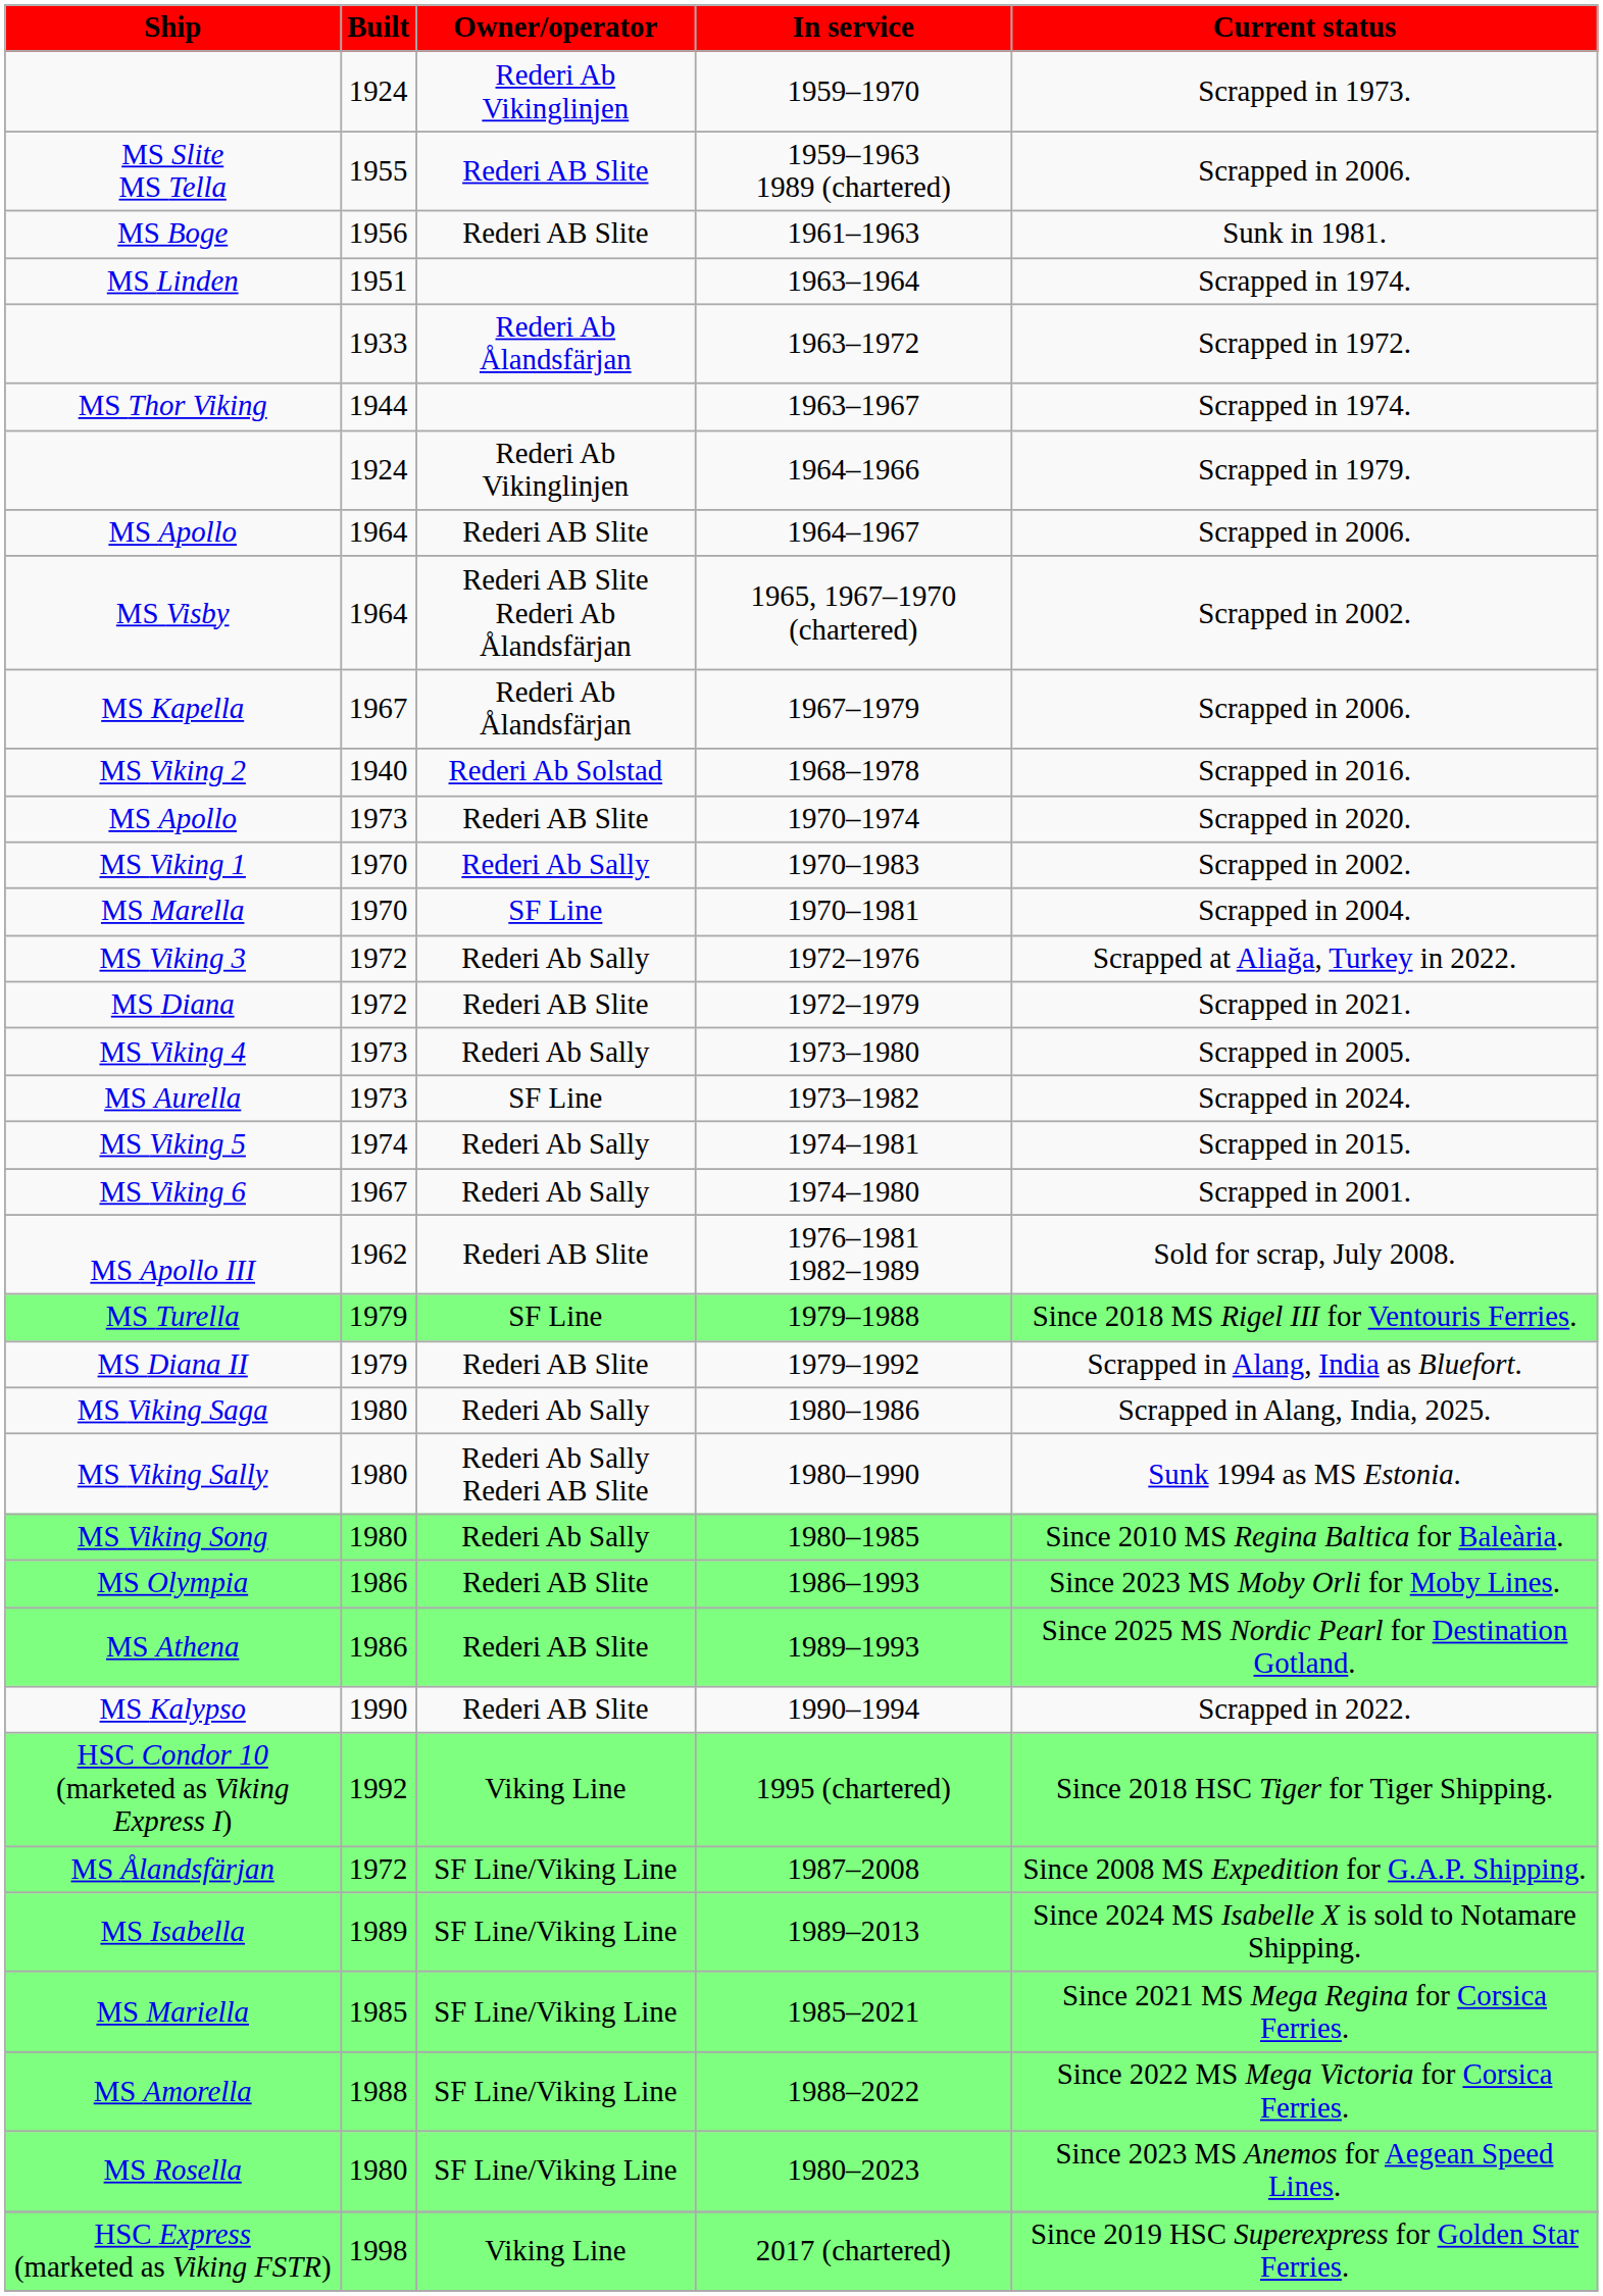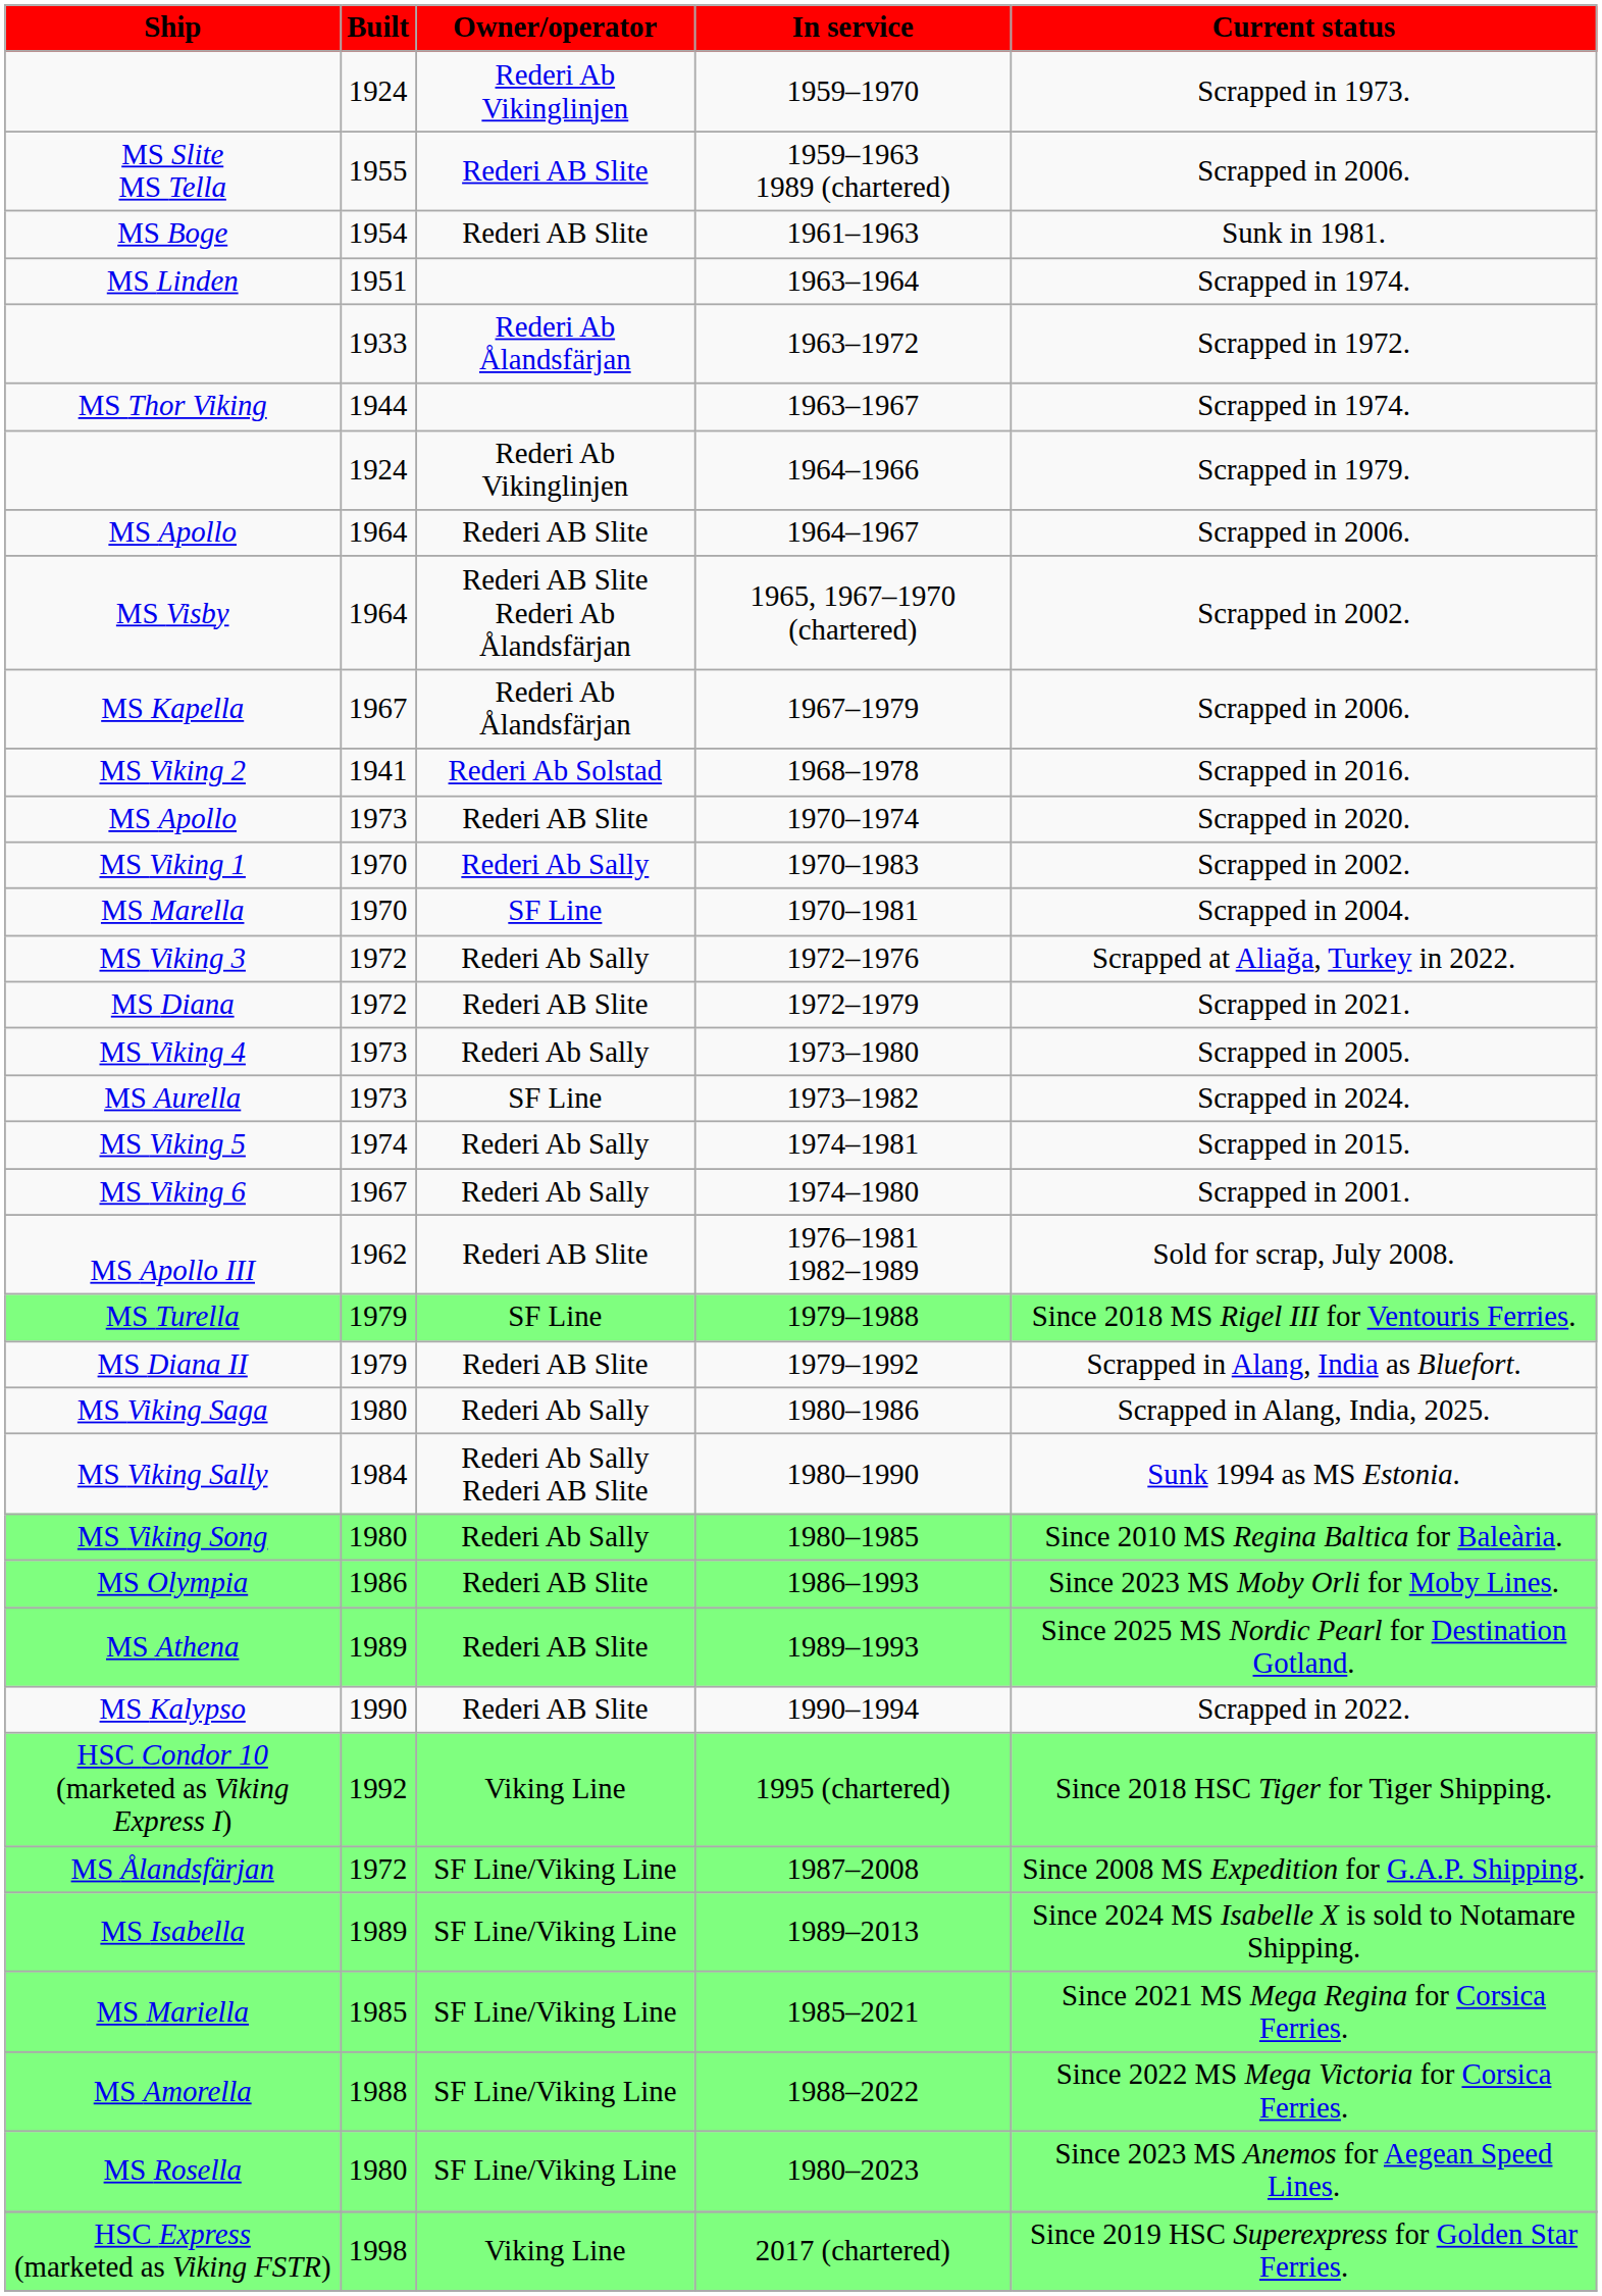 <table class="wikitable" style="text-align:center">
 <tr>
 <th style="background:#FF0000">Ship</th>
 <th style="background:#FF0000">Built</th>
 <th style="background:#FF0000">Owner/operator</th>
 <th style="background:#FF0000">In service</th>
 <th style="background:#FF0000">Current status</th>
 </tr>
 <tr>
 <td></td>
 <td>1924</td>
 <td><a href='#'>Rederi Ab Vikinglinjen</a></td>
 <td>1959–1970</td>
 <td>Scrapped in 1973.</td>
 </tr>
 <tr>
 <td><a href='#'>MS <em>Slite</em></a><br><a href='#'>MS <em>Tella</em></a></td>
 <td>1955</td>
 <td><a href='#'>Rederi AB Slite</a></td>
 <td>1959–1963<br>1989 (chartered)</td>
 <td>Scrapped in 2006.</td>
 </tr>
 <tr>
 <td><a href='#'>MS <em>Boge</em></a></td>
-<td>1956</td>
+<td>1954</td>
 <td>Rederi AB Slite</td>
 <td>1961–1963</td>
 <td>Sunk in 1981.</td>
 </tr>
 <tr>
 <td><a href='#'>MS <em>Linden</em></a></td>
 <td>1951</td>
 <td></td>
 <td>1963–1964</td>
 <td>Scrapped in 1974.</td>
 </tr>
 <tr>
 <td></td>
 <td>1933</td>
 <td><a href='#'>Rederi Ab Ålandsfärjan</a></td>
 <td>1963–1972</td>
 <td>Scrapped in 1972.</td>
 </tr>
 <tr>
 <td><a href='#'>MS <em>Thor Viking</em></a></td>
 <td>1944</td>
 <td></td>
 <td>1963–1967</td>
 <td>Scrapped in 1974.</td>
 </tr>
 <tr>
 <td></td>
 <td>1924</td>
 <td>Rederi Ab Vikinglinjen</td>
 <td>1964–1966</td>
 <td>Scrapped in 1979.</td>
 </tr>
 <tr>
 <td><a href='#'>MS <em>Apollo</em></a></td>
 <td>1964</td>
 <td>Rederi AB Slite</td>
 <td>1964–1967</td>
 <td>Scrapped in 2006.</td>
 </tr>
 <tr>
 <td><a href='#'>MS <em>Visby</em></a></td>
 <td>1964</td>
 <td>Rederi AB Slite<br>Rederi Ab Ålandsfärjan</td>
 <td>1965, 1967–1970 (chartered)</td>
 <td>Scrapped in 2002.</td>
 </tr>
 <tr>
 <td><a href='#'>MS <em>Kapella</em></a></td>
 <td>1967</td>
 <td>Rederi Ab Ålandsfärjan</td>
 <td>1967–1979</td>
 <td>Scrapped in 2006.</td>
 </tr>
 <tr>
 <td><a href='#'>MS <em>Viking 2</em></a></td>
-<td>1940</td>
+<td>1941</td>
 <td><a href='#'>Rederi Ab Solstad</a></td>
 <td>1968–1978</td>
 <td>Scrapped in 2016.</td>
 </tr>
 <tr>
 <td><a href='#'>MS <em>Apollo</em></a></td>
 <td>1973</td>
 <td>Rederi AB Slite</td>
 <td>1970–1974</td>
 <td>Scrapped in 2020.</td>
 </tr>
 <tr>
 <td><a href='#'>MS <em>Viking 1</em></a></td>
 <td>1970</td>
 <td><a href='#'>Rederi Ab Sally</a></td>
 <td>1970–1983</td>
 <td>Scrapped in 2002.</td>
 </tr>
 <tr>
 <td><a href='#'>MS <em>Marella</em></a></td>
 <td>1970</td>
 <td><a href='#'>SF Line</a></td>
 <td>1970–1981</td>
 <td>Scrapped in 2004.</td>
 </tr>
 <tr>
 <td><a href='#'>MS <em>Viking 3</em></a></td>
 <td>1972</td>
 <td>Rederi Ab Sally</td>
 <td>1972–1976</td>
 <td>Scrapped at <a href='#'>Aliağa</a>, <a href='#'>Turkey</a> in 2022.</td>
 </tr>
 <tr>
 <td><a href='#'>MS <em>Diana</em></a></td>
 <td>1972</td>
 <td>Rederi AB Slite</td>
 <td>1972–1979</td>
 <td>Scrapped in 2021.</td>
 </tr>
 <tr>
 <td><a href='#'>MS <em>Viking 4</em></a></td>
 <td>1973</td>
 <td>Rederi Ab Sally</td>
 <td>1973–1980</td>
 <td>Scrapped in 2005.</td>
 </tr>
 <tr>
 <td><a href='#'>MS <em>Aurella</em></a></td>
 <td>1973</td>
 <td>SF Line</td>
 <td>1973–1982</td>
 <td>Scrapped in 2024.</td>
 </tr>
 <tr>
 <td><a href='#'>MS <em>Viking 5</em></a></td>
 <td>1974</td>
 <td>Rederi Ab Sally</td>
 <td>1974–1981</td>
 <td>Scrapped in 2015.</td>
 </tr>
 <tr>
 <td><a href='#'>MS <em>Viking 6</em></a></td>
 <td>1967</td>
 <td>Rederi Ab Sally</td>
 <td>1974–1980</td>
 <td>Scrapped in 2001.</td>
 </tr>
 <tr>
 <td><br><a href='#'>MS <em>Apollo III</em></a></td>
 <td>1962</td>
 <td>Rederi AB Slite</td>
 <td>1976–1981<br>1982–1989</td>
 <td>Sold for scrap, July 2008.</td>
 </tr>
 <tr style="background:#7FFF7F;">
 <td><a href='#'>MS <em>Turella</em></a></td>
 <td>1979</td>
 <td>SF Line</td>
 <td>1979–1988</td>
 <td>Since 2018 MS <em>Rigel III</em> for <a href='#'>Ventouris Ferries</a>.</td>
 </tr>
 <tr>
 <td><a href='#'>MS <em>Diana II</em></a></td>
 <td>1979</td>
 <td>Rederi AB Slite</td>
 <td>1979–1992</td>
 <td>Scrapped in <a href='#'>Alang</a>, <a href='#'>India</a> as <em>Bluefort</em>.</td>
 </tr>
 <tr>
 <td><a href='#'>MS <em>Viking Saga</em></a></td>
 <td>1980</td>
 <td>Rederi Ab Sally</td>
 <td>1980–1986</td>
 <td>Scrapped in Alang, India, 2025.</td>
 </tr>
 <tr>
 <td><a href='#'>MS <em>Viking Sally</em></a></td>
-<td>1980</td>
+<td>1984</td>
 <td>Rederi Ab Sally <br> Rederi AB Slite</td>
 <td>1980–1990</td>
 <td><a href='#'>Sunk</a> 1994 as MS <em>Estonia</em>.</td>
 </tr>
 <tr style="background:#7FFF7F;">
 <td><a href='#'>MS <em>Viking Song</em></a></td>
 <td>1980</td>
 <td>Rederi Ab Sally</td>
 <td>1980–1985</td>
 <td>Since 2010 MS <em>Regina Baltica</em> for <a href='#'>Baleària</a>.</td>
 </tr>
 <tr style="background:#7FFF7F;">
 <td><a href='#'>MS <em>Olympia</em></a></td>
 <td>1986</td>
 <td>Rederi AB Slite</td>
 <td>1986–1993</td>
 <td>Since 2023 MS <em>Moby Orli</em> for <a href='#'>Moby Lines</a>.</td>
 </tr>
 <tr style="background:#7FFF7F;">
 <td><a href='#'>MS <em>Athena</em></a></td>
-<td>1986</td>
+<td>1989</td>
 <td>Rederi AB Slite</td>
 <td>1989–1993</td>
 <td>Since 2025 MS <em>Nordic Pearl</em> for <a href='#'>Destination Gotland</a>.</td>
 </tr>
 <tr>
 <td><a href='#'>MS <em>Kalypso</em></a></td>
 <td>1990</td>
 <td>Rederi AB Slite</td>
 <td>1990–1994</td>
 <td>Scrapped in 2022.</td>
 </tr>
 <tr style="background:#7FFF7F;">
 <td><a href='#'>HSC <em>Condor 10</em></a><br>(marketed as <em>Viking Express I</em>)</td>
 <td>1992</td>
 <td>Viking Line</td>
 <td>1995 (chartered)</td>
 <td>Since 2018 HSC <em>Tiger</em> for Tiger Shipping.</td>
 </tr>
 <tr style="background:#7FFF7F;">
 <td><a href='#'>MS <em>Ålandsfärjan</em></a></td>
 <td>1972</td>
 <td>SF Line/Viking Line</td>
 <td>1987–2008</td>
 <td>Since 2008 MS <em>Expedition</em> for <a href='#'>G.A.P. Shipping</a>.</td>
 </tr>
 <tr style="background:#7FFF7F;">
 <td><a href='#'>MS <em>Isabella</em></a></td>
 <td>1989</td>
 <td>SF Line/Viking Line</td>
 <td>1989–2013</td>
 <td>Since 2024 MS <em>Isabelle X</em> is sold to Notamare Shipping.</td>
 </tr>
 <tr style="background:#7FFF7F;">
 <td><a href='#'>MS <em>Mariella</em></a></td>
 <td>1985</td>
 <td>SF Line/Viking Line</td>
 <td>1985–2021</td>
 <td>Since 2021 MS <em>Mega Regina</em> for <a href='#'>Corsica Ferries</a>.</td>
 </tr>
 <tr style="background:#7FFF7F;">
 <td><a href='#'>MS <em>Amorella</em></a></td>
 <td>1988</td>
 <td>SF Line/Viking Line</td>
 <td>1988–2022</td>
 <td>Since 2022 MS <em>Mega Victoria</em> for <a href='#'>Corsica Ferries</a>.</td>
 </tr>
 <tr style="background:#7FFF7F;">
 <td><a href='#'>MS <em>Rosella</em></a></td>
 <td>1980</td>
 <td>SF Line/Viking Line</td>
 <td>1980–2023</td>
 <td>Since 2023 MS <em>Anemos</em> for <a href='#'>Aegean Speed Lines</a>.</td>
 </tr>
 <tr>
 </tr>
 <tr style="background:#7FFF7F;">
 <td><a href='#'>HSC <em>Express</em></a><br>(marketed as <em>Viking FSTR</em>)</td>
 <td>1998</td>
 <td>Viking Line</td>
 <td>2017 (chartered)</td>
 <td>Since 2019 HSC <em>Superexpress</em> for <a href='#'>Golden Star Ferries</a>.</td>
 </tr>
 <tr>
 </tr>
 </table>
